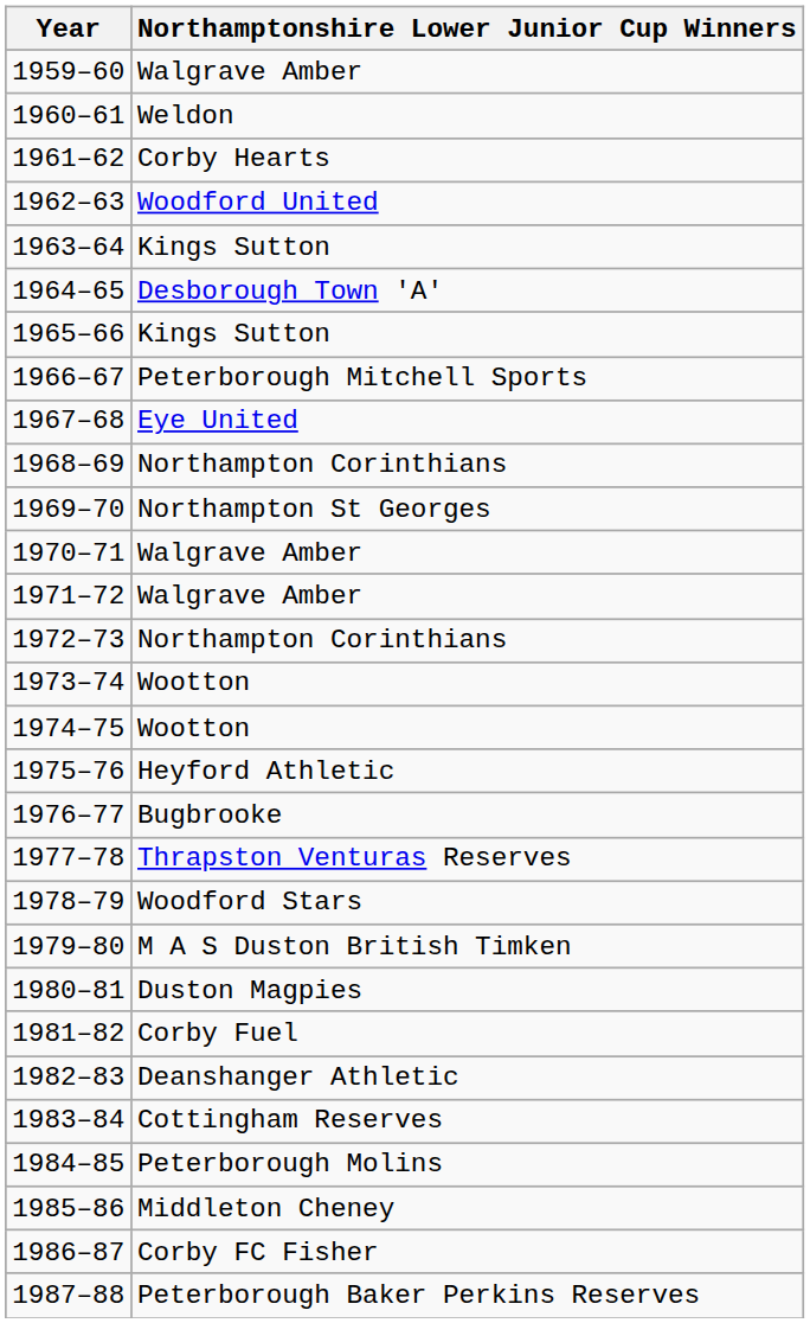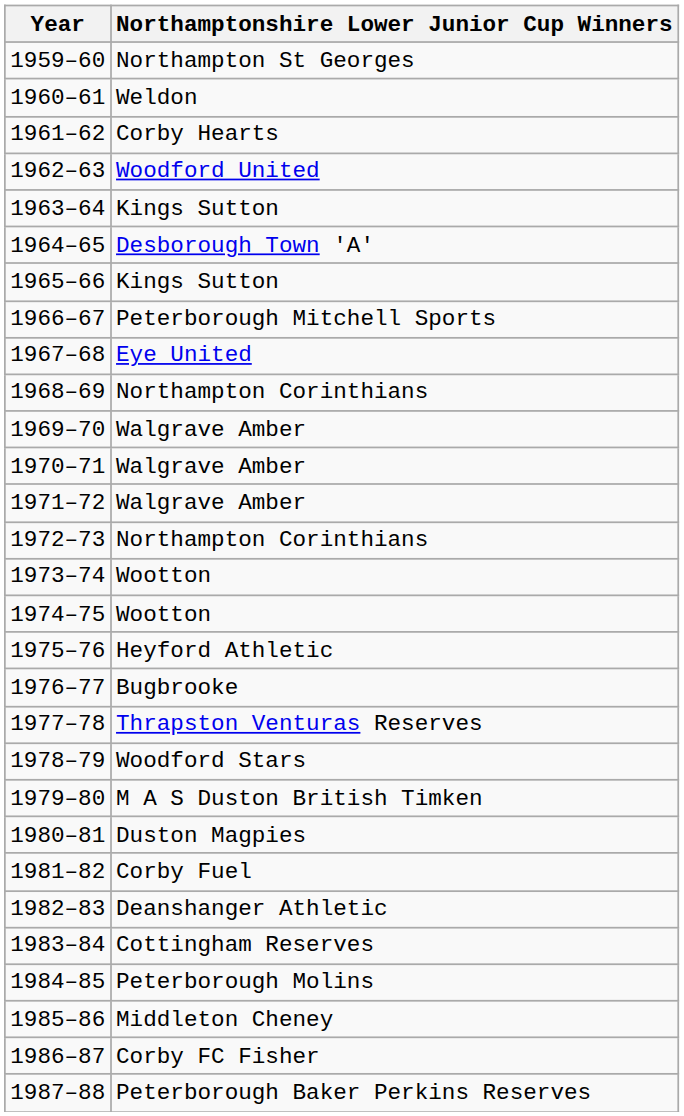 <table class="wikitable" style="float:left; margin-right:1em">
 <tr>
 <th>Year</th>
 <th>Northamptonshire Lower Junior Cup Winners</th>
 </tr>
 <tr>
 <td>1959–60</td>
-<td>Walgrave Amber</td>
+<td>Northampton St Georges</td>
 </tr>
 <tr>
 <td>1960–61</td>
 <td>Weldon</td>
 </tr>
 <tr>
 <td>1961–62</td>
 <td>Corby Hearts</td>
 </tr>
 <tr>
 <td>1962–63</td>
 <td><a href='#'>Woodford United</a></td>
 </tr>
 <tr>
 <td>1963–64</td>
 <td>Kings Sutton</td>
 </tr>
 <tr>
 <td>1964–65</td>
 <td><a href='#'>Desborough Town</a> 'A'</td>
 </tr>
 <tr>
 <td>1965–66</td>
 <td>Kings Sutton</td>
 </tr>
 <tr>
 <td>1966–67</td>
 <td>Peterborough Mitchell Sports</td>
 </tr>
 <tr>
 <td>1967–68</td>
 <td><a href='#'>Eye United</a></td>
 </tr>
 <tr>
 <td>1968–69</td>
 <td>Northampton Corinthians</td>
 </tr>
 <tr>
 <td>1969–70</td>
-<td>Northampton St Georges</td>
+<td>Walgrave Amber</td>
 </tr>
 <tr>
 <td>1970–71</td>
 <td>Walgrave Amber</td>
 </tr>
 <tr>
 <td>1971–72</td>
 <td>Walgrave Amber</td>
 </tr>
 <tr>
 <td>1972–73</td>
 <td>Northampton Corinthians</td>
 </tr>
 <tr>
 <td>1973–74</td>
 <td>Wootton</td>
 </tr>
 <tr>
 <td>1974–75</td>
 <td>Wootton</td>
 </tr>
 <tr>
 <td>1975–76</td>
 <td>Heyford Athletic</td>
 </tr>
 <tr>
 <td>1976–77</td>
 <td>Bugbrooke</td>
 </tr>
 <tr>
 <td>1977–78</td>
 <td><a href='#'>Thrapston Venturas</a> Reserves</td>
 </tr>
 <tr>
 <td>1978–79</td>
 <td>Woodford Stars</td>
 </tr>
 <tr>
 <td>1979–80</td>
 <td>M A S Duston British Timken</td>
 </tr>
 <tr>
 <td>1980–81</td>
 <td>Duston Magpies</td>
 </tr>
 <tr>
 <td>1981–82</td>
 <td>Corby Fuel</td>
 </tr>
 <tr>
 <td>1982–83</td>
 <td>Deanshanger Athletic</td>
 </tr>
 <tr>
 <td>1983–84</td>
 <td>Cottingham Reserves</td>
 </tr>
 <tr>
 <td>1984–85</td>
 <td>Peterborough Molins</td>
 </tr>
 <tr>
 <td>1985–86</td>
 <td>Middleton Cheney</td>
 </tr>
 <tr>
 <td>1986–87</td>
 <td>Corby FC Fisher</td>
 </tr>
 <tr>
 <td>1987–88</td>
 <td>Peterborough Baker Perkins Reserves</td>
 </tr>
 </table>
